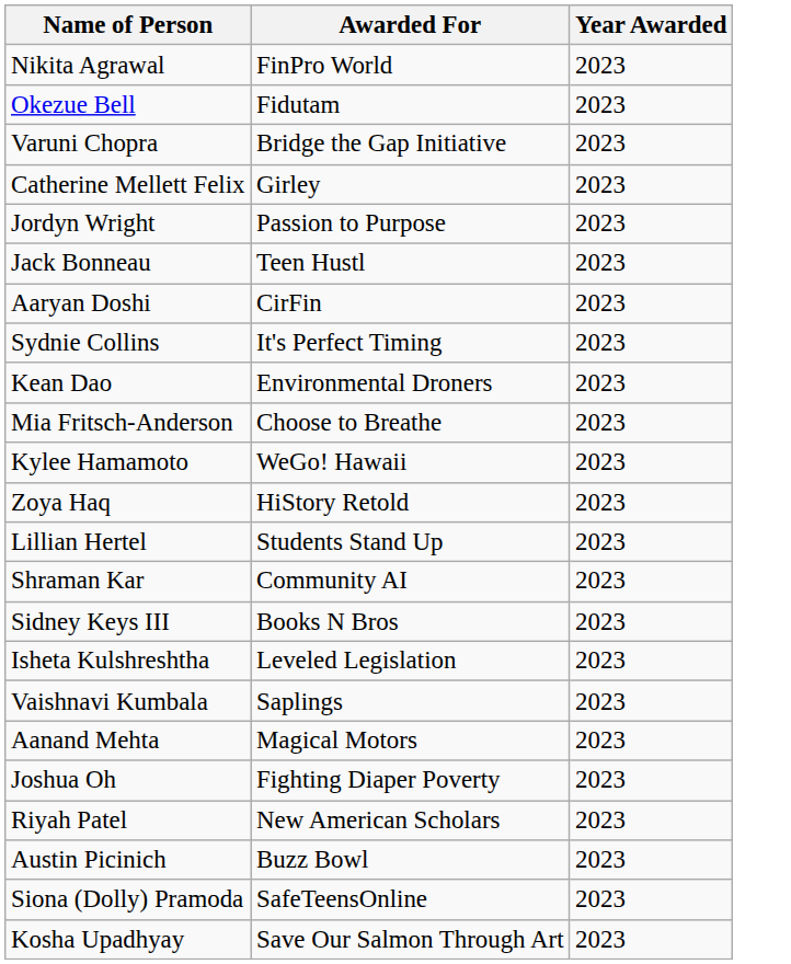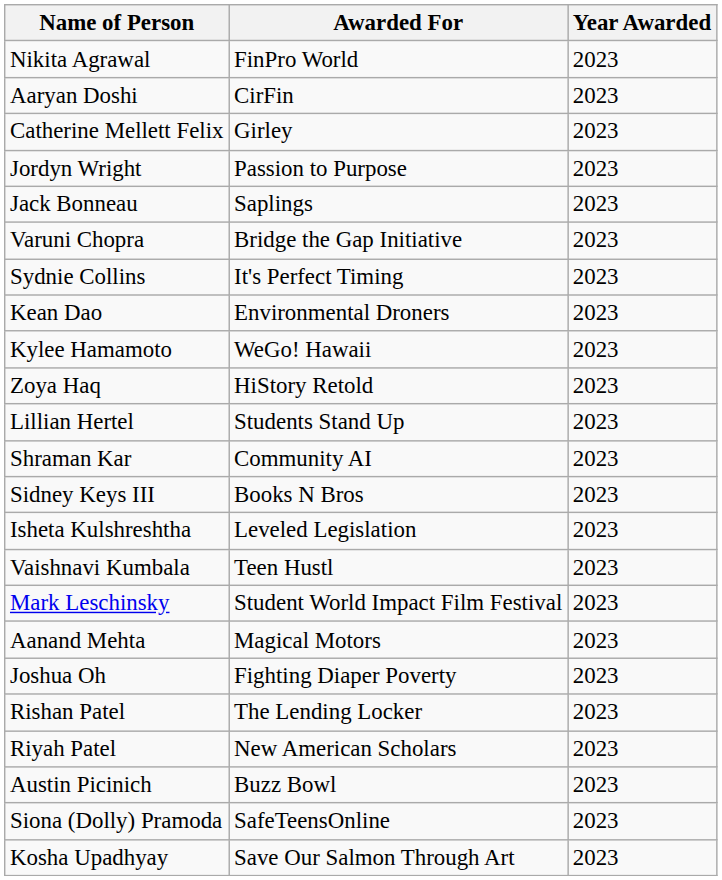 <table class="wikitable">
 <tr>
 <th>Name of Person</th>
 <th>Awarded For</th>
 <th>Year Awarded</th>
 </tr>
 <tr>
 <td>Nikita Agrawal</td>
 <td>FinPro World</td>
 <td>2023</td>
 </tr>
 <tr>
-<td><a href='#'>Okezue Bell</a></td>
-<td>Fidutam</td>
-<td>2023</td>
-</tr>
-<tr>
-<td>Varuni Chopra</td>
-<td>Bridge the Gap Initiative</td>
+<td>Aaryan Doshi</td>
+<td>CirFin</td>
 <td>2023</td>
 </tr>
 <tr>
 <td>Catherine Mellett Felix</td>
 <td>Girley</td>
 <td>2023</td>
 </tr>
 <tr>
 <td>Jordyn Wright</td>
 <td>Passion to Purpose</td>
 <td>2023</td>
 </tr>
 <tr>
 <td>Jack Bonneau</td>
-<td>Teen Hustl</td>
+<td>Saplings</td>
 <td>2023</td>
 </tr>
 <tr>
-<td>Aaryan Doshi</td>
-<td>CirFin</td>
+<td>Varuni Chopra</td>
+<td>Bridge the Gap Initiative</td>
 <td>2023</td>
 </tr>
 <tr>
 <td>Sydnie Collins</td>
 <td>It's Perfect Timing</td>
 <td>2023</td>
 </tr>
 <tr>
 <td>Kean Dao</td>
 <td>Environmental Droners</td>
-<td>2023</td>
-</tr>
-<tr>
-<td>Mia Fritsch-Anderson</td>
-<td>Choose to Breathe</td>
 <td>2023</td>
 </tr>
 <tr>
 <td>Kylee Hamamoto</td>
 <td>WeGo! Hawaii</td>
 <td>2023</td>
 </tr>
 <tr>
 <td>Zoya Haq</td>
 <td>HiStory Retold</td>
 <td>2023</td>
 </tr>
 <tr>
 <td>Lillian Hertel</td>
 <td>Students Stand Up</td>
 <td>2023</td>
 </tr>
 <tr>
 <td>Shraman Kar</td>
 <td>Community AI</td>
 <td>2023</td>
 </tr>
 <tr>
 <td>Sidney Keys III</td>
 <td>Books N Bros</td>
 <td>2023</td>
 </tr>
 <tr>
 <td>Isheta Kulshreshtha</td>
 <td>Leveled Legislation</td>
 <td>2023</td>
 </tr>
 <tr>
 <td>Vaishnavi Kumbala</td>
-<td>Saplings</td>
+<td>Teen Hustl</td>
+<td>2023</td>
+</tr>
+<tr>
+<td><a href='#'>Mark Leschinsky</a></td>
+<td>Student World Impact Film Festival</td>
 <td>2023</td>
 </tr>
 <tr>
 <td>Aanand Mehta</td>
 <td>Magical Motors</td>
 <td>2023</td>
 </tr>
 <tr>
 <td>Joshua Oh</td>
 <td>Fighting Diaper Poverty</td>
+<td>2023</td>
+</tr>
+<tr>
+<td>Rishan Patel</td>
+<td>The Lending Locker</td>
 <td>2023</td>
 </tr>
 <tr>
 <td>Riyah Patel</td>
 <td>New American Scholars</td>
 <td>2023</td>
 </tr>
 <tr>
 <td>Austin Picinich</td>
 <td>Buzz Bowl</td>
 <td>2023</td>
 </tr>
 <tr>
 <td>Siona (Dolly) Pramoda</td>
 <td>SafeTeensOnline</td>
 <td>2023</td>
 </tr>
 <tr>
 <td>Kosha Upadhyay</td>
 <td>Save Our Salmon Through Art</td>
 <td>2023</td>
 </tr>
 </table>
